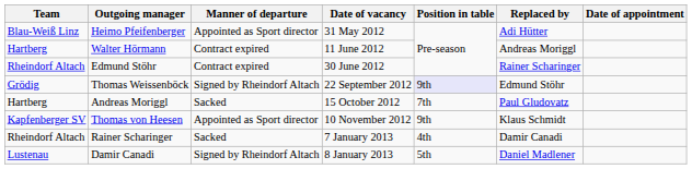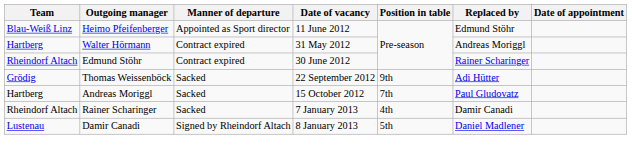 <table class="wikitable">
 <tr>
 <th>Team</th>
 <th>Outgoing manager</th>
 <th>Manner of departure</th>
 <th>Date of vacancy</th>
 <th>Position in table</th>
 <th>Replaced by</th>
 <th>Date of appointment</th>
 </tr>
 <tr>
 <td><a href='#'>Blau-Weiß Linz</a></td>
 <td> <a href='#'>Heimo Pfeifenberger</a></td>
 <td>Appointed as Sport director</td>
-<td>31 May 2012</td>
+<td>11 June 2012</td>
 <td rowspan=3>Pre-season</td>
-<td> <a href='#'>Adi Hütter</a></td>
+<td> Edmund Stöhr</td>
 <td></td>
 </tr>
 <tr>
 <td><a href='#'>Hartberg</a></td>
 <td> <a href='#'>Walter Hörmann</a></td>
 <td>Contract expired</td>
-<td>11 June 2012</td>
+<td>31 May 2012</td>
 <td> Andreas Moriggl</td>
 <td></td>
 </tr>
 <tr>
 <td><a href='#'>Rheindorf Altach</a></td>
 <td> Edmund Stöhr</td>
 <td>Contract expired</td>
 <td>30 June 2012</td>
 <td> <a href='#'>Rainer Scharinger</a></td>
 <td></td>
 </tr>
 <tr>
 <td><a href='#'>Grödig</a></td>
 <td> Thomas Weissenböck</td>
-<td>Signed by Rheindorf Altach</td>
+<td>Sacked</td>
 <td>22 September 2012</td>
-<td style="background: lavender;">9th</td>
-<td> Edmund Stöhr</td>
+<td>9th</td>
+<td> <a href='#'>Adi Hütter</a></td>
 <td></td>
 </tr>
 <tr>
 <td>Hartberg</td>
 <td> Andreas Moriggl</td>
 <td>Sacked</td>
 <td>15 October 2012</td>
 <td>7th</td>
 <td> <a href='#'>Paul Gludovatz</a></td>
-<td></td>
-</tr>
-<tr>
-<td><a href='#'>Kapfenberger SV</a></td>
-<td> <a href='#'>Thomas von Heesen</a></td>
-<td>Appointed as Sport director</td>
-<td>10 November 2012</td>
-<td>9th</td>
-<td> Klaus Schmidt</td>
 <td></td>
 </tr>
 <tr>
 <td>Rheindorf Altach</td>
 <td> Rainer Scharinger</td>
 <td>Sacked</td>
 <td>7 January 2013</td>
 <td>4th</td>
 <td> Damir Canadi</td>
 <td></td>
 </tr>
 <tr>
 <td><a href='#'>Lustenau</a></td>
 <td> Damir Canadi</td>
 <td>Signed by Rheindorf Altach</td>
 <td>8 January 2013</td>
 <td>5th</td>
 <td> <a href='#'>Daniel Madlener</a></td>
 <td></td>
 </tr>
 </table>
